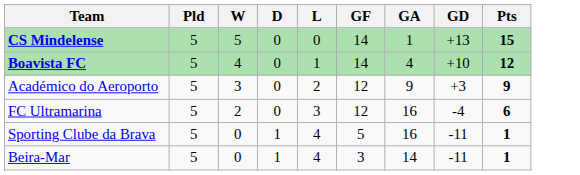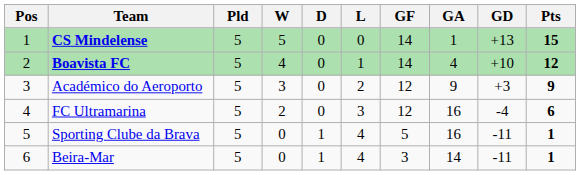 <table class="wikitable" style="text-align: center;">
 <tr>
+<th style="width: 40px;">Pos</th>
 <th style="width: 170px;">Team</th>
 <th style="width: 45px;">Pld</th>
 <th style="width: 35px;">W</th>
 <th style="width: 35px;">D</th>
 <th style="width: 35px;">L</th>
 <th style="width: 45px;">GF</th>
 <th style="width: 45px;">GA</th>
 <th style="width: 45px;">GD</th>
 <th style="width: 45px;">Pts</th>
 </tr>
 <tr style="background:#ACE1AF;">
+<td>1</td>
 <td style="text-align: left;"><strong><a href='#'>CS Mindelense</a></strong></td>
 <td>5</td>
 <td>5</td>
 <td>0</td>
 <td>0</td>
 <td>14</td>
 <td>1</td>
 <td>+13</td>
 <td><strong>15</strong></td>
 </tr>
 <tr style="background:#ACE1AF;">
+<td>2</td>
 <td style="text-align: left;"><strong><a href='#'>Boavista FC</a></strong></td>
 <td>5</td>
 <td>4</td>
 <td>0</td>
 <td>1</td>
 <td>14</td>
 <td>4</td>
 <td>+10</td>
 <td><strong>12</strong></td>
 </tr>
 <tr>
+<td>3</td>
 <td style="text-align: left;"><a href='#'>Académico do Aeroporto</a></td>
 <td>5</td>
 <td>3</td>
 <td>0</td>
 <td>2</td>
 <td>12</td>
 <td>9</td>
 <td>+3</td>
 <td><strong>9</strong></td>
 </tr>
 <tr>
+<td>4</td>
 <td style="text-align: left;"><a href='#'>FC Ultramarina</a></td>
 <td>5</td>
 <td>2</td>
 <td>0</td>
 <td>3</td>
 <td>12</td>
 <td>16</td>
 <td>-4</td>
 <td><strong>6</strong></td>
 </tr>
 <tr>
+<td>5</td>
 <td style="text-align: left;"><a href='#'>Sporting Clube da Brava</a></td>
 <td>5</td>
 <td>0</td>
 <td>1</td>
 <td>4</td>
 <td>5</td>
 <td>16</td>
 <td>-11</td>
 <td><strong>1</strong></td>
 </tr>
 <tr>
+<td>6</td>
 <td style="text-align: left;"><a href='#'>Beira-Mar</a></td>
 <td>5</td>
 <td>0</td>
 <td>1</td>
 <td>4</td>
 <td>3</td>
 <td>14</td>
 <td>-11</td>
 <td><strong>1</strong></td>
 </tr>
 </table>
